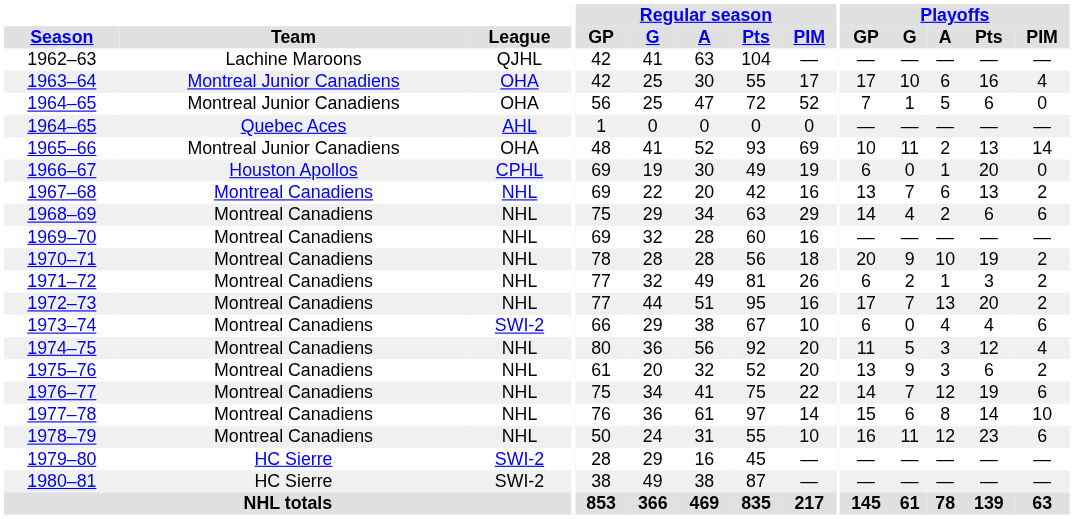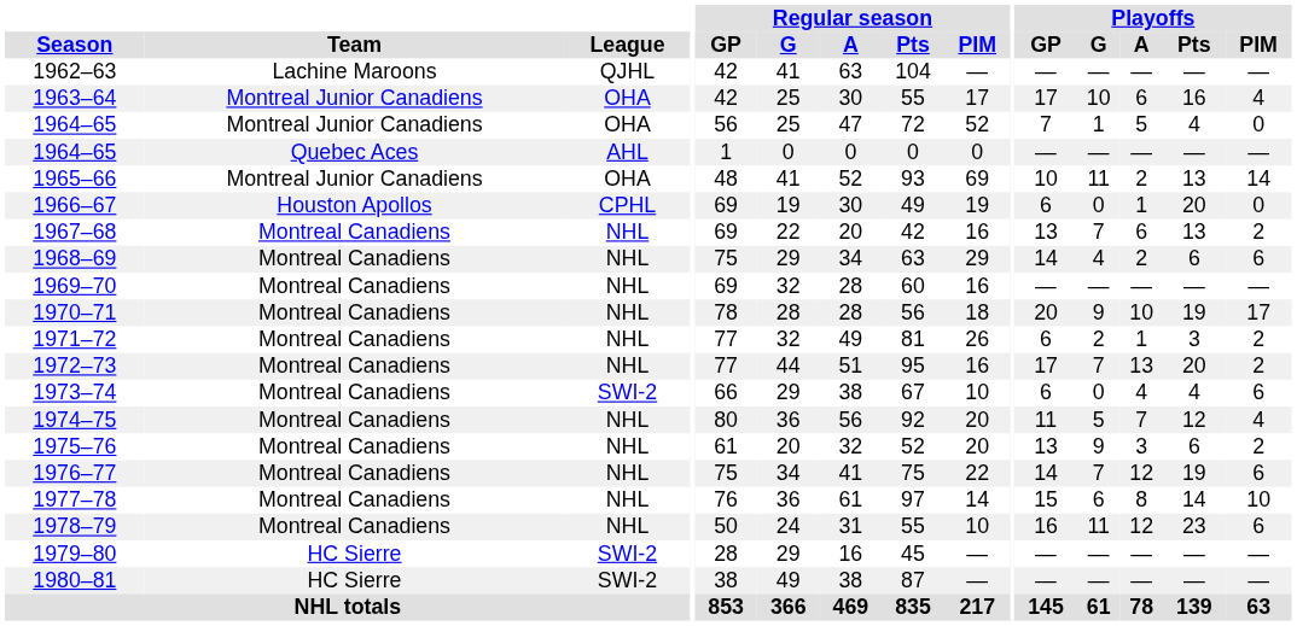 <table border="0" cellpadding="1" cellspacing="0" style="text-align:center; width:60em">
 <tr bgcolor="#e0e0e0">
 <th colspan="3" bgcolor="#ffffff"></th>
 <th rowspan="100" bgcolor="#ffffff"></th>
 <th colspan="5"><a href='#'>Regular season</a></th>
 <th rowspan="100" bgcolor="#ffffff"></th>
 <th colspan="5"><a href='#'>Playoffs</a></th>
 </tr>
 <tr bgcolor="#e0e0e0">
 <th><a href='#'>Season</a></th>
 <th>Team</th>
 <th>League</th>
 <th>GP</th>
 <th><a href='#'>G</a></th>
 <th><a href='#'>A</a></th>
 <th><a href='#'>Pts</a></th>
 <th><a href='#'>PIM</a></th>
 <th>GP</th>
 <th>G</th>
 <th>A</th>
 <th>Pts</th>
 <th>PIM</th>
 </tr>
 <tr>
 <td>1962–63</td>
 <td>Lachine Maroons</td>
 <td>QJHL</td>
 <td>42</td>
 <td>41</td>
 <td>63</td>
 <td>104</td>
 <td>—</td>
 <td>—</td>
 <td>—</td>
 <td>—</td>
 <td>—</td>
 <td>—</td>
 </tr>
 <tr bgcolor="#f0f0f0">
 <td><a href='#'>1963–64</a></td>
 <td><a href='#'>Montreal Junior Canadiens</a></td>
 <td><a href='#'>OHA</a></td>
 <td>42</td>
 <td>25</td>
 <td>30</td>
 <td>55</td>
 <td>17</td>
 <td>17</td>
 <td>10</td>
 <td>6</td>
 <td>16</td>
 <td>4</td>
 </tr>
 <tr>
 <td><a href='#'>1964–65</a></td>
 <td>Montreal Junior Canadiens</td>
 <td>OHA</td>
 <td>56</td>
 <td>25</td>
 <td>47</td>
 <td>72</td>
 <td>52</td>
 <td>7</td>
 <td>1</td>
 <td>5</td>
-<td>6</td>
+<td>4</td>
 <td>0</td>
 </tr>
 <tr bgcolor="#f0f0f0">
 <td><a href='#'>1964–65</a></td>
 <td><a href='#'>Quebec Aces</a></td>
 <td><a href='#'>AHL</a></td>
 <td>1</td>
 <td>0</td>
 <td>0</td>
 <td>0</td>
 <td>0</td>
 <td>—</td>
 <td>—</td>
 <td>—</td>
 <td>—</td>
 <td>—</td>
 </tr>
 <tr>
 <td><a href='#'>1965–66</a></td>
 <td>Montreal Junior Canadiens</td>
 <td>OHA</td>
 <td>48</td>
 <td>41</td>
 <td>52</td>
 <td>93</td>
 <td>69</td>
 <td>10</td>
 <td>11</td>
 <td>2</td>
 <td>13</td>
 <td>14</td>
 </tr>
 <tr bgcolor="#f0f0f0">
 <td><a href='#'>1966–67</a></td>
 <td><a href='#'>Houston Apollos</a></td>
 <td><a href='#'>CPHL</a></td>
 <td>69</td>
 <td>19</td>
 <td>30</td>
 <td>49</td>
 <td>19</td>
 <td>6</td>
 <td>0</td>
 <td>1</td>
 <td>20</td>
 <td>0</td>
 </tr>
 <tr>
 <td><a href='#'>1967–68</a></td>
 <td><a href='#'>Montreal Canadiens</a></td>
 <td><a href='#'>NHL</a></td>
 <td>69</td>
 <td>22</td>
 <td>20</td>
 <td>42</td>
 <td>16</td>
 <td>13</td>
 <td>7</td>
 <td>6</td>
 <td>13</td>
 <td>2</td>
 </tr>
 <tr bgcolor="#f0f0f0">
 <td><a href='#'>1968–69</a></td>
 <td>Montreal Canadiens</td>
 <td>NHL</td>
 <td>75</td>
 <td>29</td>
 <td>34</td>
 <td>63</td>
 <td>29</td>
 <td>14</td>
 <td>4</td>
 <td>2</td>
 <td>6</td>
 <td>6</td>
 </tr>
 <tr>
 <td><a href='#'>1969–70</a></td>
 <td>Montreal Canadiens</td>
 <td>NHL</td>
 <td>69</td>
 <td>32</td>
 <td>28</td>
 <td>60</td>
 <td>16</td>
 <td>—</td>
 <td>—</td>
 <td>—</td>
 <td>—</td>
 <td>—</td>
 </tr>
 <tr bgcolor="#f0f0f0">
 <td><a href='#'>1970–71</a></td>
 <td>Montreal Canadiens</td>
 <td>NHL</td>
 <td>78</td>
 <td>28</td>
 <td>28</td>
 <td>56</td>
 <td>18</td>
 <td>20</td>
 <td>9</td>
 <td>10</td>
 <td>19</td>
-<td>2</td>
+<td>17</td>
 </tr>
 <tr>
 <td><a href='#'>1971–72</a></td>
 <td>Montreal Canadiens</td>
 <td>NHL</td>
 <td>77</td>
 <td>32</td>
 <td>49</td>
 <td>81</td>
 <td>26</td>
 <td>6</td>
 <td>2</td>
 <td>1</td>
 <td>3</td>
 <td>2</td>
 </tr>
 <tr bgcolor="#f0f0f0">
 <td><a href='#'>1972–73</a></td>
 <td>Montreal Canadiens</td>
 <td>NHL</td>
 <td>77</td>
 <td>44</td>
 <td>51</td>
 <td>95</td>
 <td>16</td>
 <td>17</td>
 <td>7</td>
 <td>13</td>
 <td>20</td>
 <td>2</td>
 </tr>
 <tr>
 <td><a href='#'>1973–74</a></td>
 <td>Montreal Canadiens</td>
 <td><a href='#'>SWI-2</a></td>
 <td>66</td>
 <td>29</td>
 <td>38</td>
 <td>67</td>
 <td>10</td>
 <td>6</td>
 <td>0</td>
 <td>4</td>
 <td>4</td>
 <td>6</td>
 </tr>
 <tr bgcolor="#f0f0f0">
 <td><a href='#'>1974–75</a></td>
 <td>Montreal Canadiens</td>
 <td>NHL</td>
 <td>80</td>
 <td>36</td>
 <td>56</td>
 <td>92</td>
 <td>20</td>
 <td>11</td>
 <td>5</td>
-<td>3</td>
+<td>7</td>
 <td>12</td>
 <td>4</td>
 </tr>
 <tr>
 <td><a href='#'>1975–76</a></td>
 <td>Montreal Canadiens</td>
 <td>NHL</td>
 <td>61</td>
 <td>20</td>
 <td>32</td>
 <td>52</td>
 <td>20</td>
 <td>13</td>
 <td>9</td>
 <td>3</td>
 <td>6</td>
 <td>2</td>
 </tr>
 <tr bgcolor="#f0f0f0">
 <td><a href='#'>1976–77</a></td>
 <td>Montreal Canadiens</td>
 <td>NHL</td>
 <td>75</td>
 <td>34</td>
 <td>41</td>
 <td>75</td>
 <td>22</td>
 <td>14</td>
 <td>7</td>
 <td>12</td>
 <td>19</td>
 <td>6</td>
 </tr>
 <tr>
 <td><a href='#'>1977–78</a></td>
 <td>Montreal Canadiens</td>
 <td>NHL</td>
 <td>76</td>
 <td>36</td>
 <td>61</td>
 <td>97</td>
 <td>14</td>
 <td>15</td>
 <td>6</td>
 <td>8</td>
 <td>14</td>
 <td>10</td>
 </tr>
 <tr bgcolor="#f0f0f0">
 <td><a href='#'>1978–79</a></td>
 <td>Montreal Canadiens</td>
 <td>NHL</td>
 <td>50</td>
 <td>24</td>
 <td>31</td>
 <td>55</td>
 <td>10</td>
 <td>16</td>
 <td>11</td>
 <td>12</td>
 <td>23</td>
 <td>6</td>
 </tr>
 <tr>
 <td><a href='#'>1979–80</a></td>
 <td><a href='#'>HC Sierre</a></td>
 <td><a href='#'>SWI-2</a></td>
 <td>28</td>
 <td>29</td>
 <td>16</td>
 <td>45</td>
 <td>—</td>
 <td>—</td>
 <td>—</td>
 <td>—</td>
 <td>—</td>
 <td>—</td>
 </tr>
 <tr bgcolor="#f0f0f0">
 <td><a href='#'>1980–81</a></td>
 <td>HC Sierre</td>
 <td>SWI-2</td>
 <td>38</td>
 <td>49</td>
 <td>38</td>
 <td>87</td>
 <td>—</td>
 <td>—</td>
 <td>—</td>
 <td>—</td>
 <td>—</td>
 <td>—</td>
 </tr>
 <tr bgcolor="#e0e0e0">
 <th colspan="3">NHL totals</th>
 <th>853</th>
 <th>366</th>
 <th>469</th>
 <th>835</th>
 <th>217</th>
 <th>145</th>
 <th>61</th>
 <th>78</th>
 <th>139</th>
 <th>63</th>
 </tr>
 </table>
